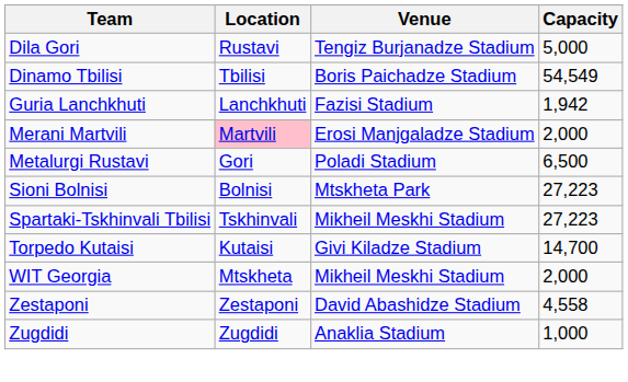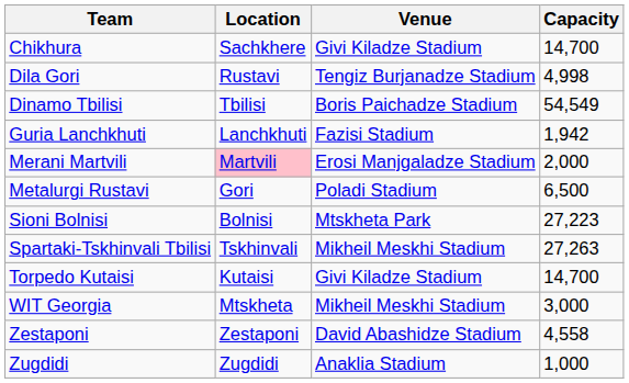 <table class="wikitable sortable" border="1">
 <tr>
 <th>Team</th>
 <th>Location</th>
 <th>Venue</th>
 <th>Capacity</th>
 </tr>
 <tr>
+<td><a href='#'>Chikhura</a></td>
+<td><a href='#'>Sachkhere</a></td>
+<td><a href='#'>Givi Kiladze Stadium</a></td>
+<td>14,700</td>
+</tr>
+<tr>
 <td><a href='#'>Dila Gori</a></td>
 <td><a href='#'>Rustavi</a></td>
 <td><a href='#'>Tengiz Burjanadze Stadium</a></td>
-<td>5,000</td>
+<td>4,998</td>
 </tr>
 <tr>
 <td><a href='#'>Dinamo Tbilisi</a></td>
 <td><a href='#'>Tbilisi</a></td>
 <td><a href='#'>Boris Paichadze Stadium</a></td>
 <td>54,549</td>
 </tr>
 <tr>
 <td><a href='#'>Guria Lanchkhuti</a></td>
 <td><a href='#'>Lanchkhuti</a></td>
 <td><a href='#'>Fazisi Stadium</a></td>
 <td>1,942</td>
 </tr>
 <tr>
 <td><a href='#'>Merani Martvili</a></td>
 <td style="background: pink;"><a href='#'>Martvili</a></td>
 <td><a href='#'>Erosi Manjgaladze Stadium</a></td>
 <td>2,000</td>
 </tr>
 <tr>
 <td><a href='#'>Metalurgi Rustavi</a></td>
 <td><a href='#'>Gori</a></td>
 <td><a href='#'>Poladi Stadium</a></td>
 <td>6,500</td>
 </tr>
 <tr>
 <td><a href='#'>Sioni Bolnisi</a></td>
 <td><a href='#'>Bolnisi</a></td>
 <td><a href='#'>Mtskheta Park</a></td>
 <td>27,223</td>
 </tr>
 <tr>
 <td><a href='#'>Spartaki-Tskhinvali Tbilisi</a></td>
 <td><a href='#'>Tskhinvali</a></td>
 <td><a href='#'>Mikheil Meskhi Stadium</a></td>
-<td>27,223</td>
+<td>27,263</td>
 </tr>
 <tr>
 <td><a href='#'>Torpedo Kutaisi</a></td>
 <td><a href='#'>Kutaisi</a></td>
 <td><a href='#'>Givi Kiladze Stadium</a></td>
 <td>14,700</td>
 </tr>
 <tr>
 <td><a href='#'>WIT Georgia</a></td>
 <td><a href='#'>Mtskheta</a></td>
 <td><a href='#'>Mikheil Meskhi Stadium</a></td>
-<td>2,000</td>
+<td>3,000</td>
 </tr>
 <tr>
 <td><a href='#'>Zestaponi</a></td>
 <td><a href='#'>Zestaponi</a></td>
 <td><a href='#'>David Abashidze Stadium</a></td>
 <td>4,558</td>
 </tr>
 <tr>
 <td><a href='#'>Zugdidi</a></td>
 <td><a href='#'>Zugdidi</a></td>
 <td><a href='#'>Anaklia Stadium</a></td>
 <td>1,000</td>
 </tr>
 </table>
